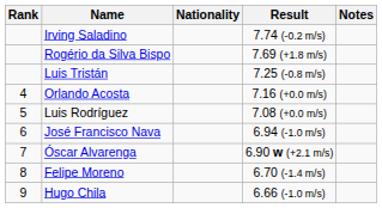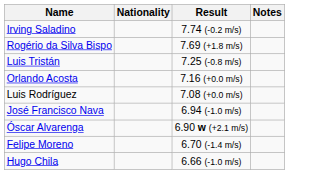 <table class="wikitable sortable" style="text-align:center">
 <tr>
-<th>Rank</th>
 <th>Name</th>
 <th>Nationality</th>
 <th>Result</th>
 <th>Notes</th>
 </tr>
 <tr>
-<td align=center></td>
 <td align=left><a href='#'>Irving Saladino</a></td>
 <td align=left></td>
 <td>7.74 <small>(-0.2 m/s)</small></td>
 <td></td>
 </tr>
 <tr>
-<td align=center></td>
 <td align=left><a href='#'>Rogério da Silva Bispo</a></td>
 <td align=left></td>
 <td>7.69 <small>(+1.8 m/s)</small></td>
 <td></td>
 </tr>
 <tr>
-<td align=center></td>
 <td align=left><a href='#'>Luis Tristán</a></td>
 <td align=left></td>
 <td>7.25 <small>(-0.8 m/s)</small></td>
 <td></td>
 </tr>
 <tr>
-<td align=center>4</td>
 <td align=left><a href='#'>Orlando Acosta</a></td>
 <td align=left></td>
 <td>7.16 <small>(+0.0 m/s)</small></td>
 <td></td>
 </tr>
 <tr>
-<td align=center>5</td>
 <td align=left>Luis Rodríguez</td>
 <td align=left></td>
 <td>7.08 <small>(+0.0 m/s)</small></td>
 <td></td>
 </tr>
 <tr>
-<td align=center>6</td>
 <td align=left><a href='#'>José Francisco Nava</a></td>
 <td align=left></td>
 <td>6.94 <small>(-1.0 m/s)</small></td>
 <td></td>
 </tr>
 <tr>
-<td align=center>7</td>
 <td align=left><a href='#'>Óscar Alvarenga</a></td>
 <td align=left></td>
 <td>6.90 <strong>w</strong> <small>(+2.1 m/s)</small></td>
 <td></td>
 </tr>
 <tr>
-<td align=center>8</td>
 <td align=left><a href='#'>Felipe Moreno</a></td>
 <td align=left></td>
 <td>6.70 <small>(-1.4 m/s)</small></td>
 <td></td>
 </tr>
 <tr>
-<td align=center>9</td>
 <td align=left><a href='#'>Hugo Chila</a></td>
 <td align=left></td>
 <td>6.66 <small>(-1.0 m/s)</small></td>
 <td></td>
 </tr>
 </table>
